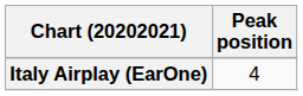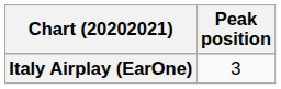 <table class="wikitable plainrowheaders sortable" style="text-align:center;">
 <tr>
 <th>Chart (20202021)</th>
 <th>Peak<br>position</th>
 </tr>
 <tr>
 </tr>
 <tr>
 <th scope="row">Italy Airplay (EarOne)</th>
-<td>4</td>
+<td>3</td>
 </tr>
 <tr>
 </tr>
 </table>
